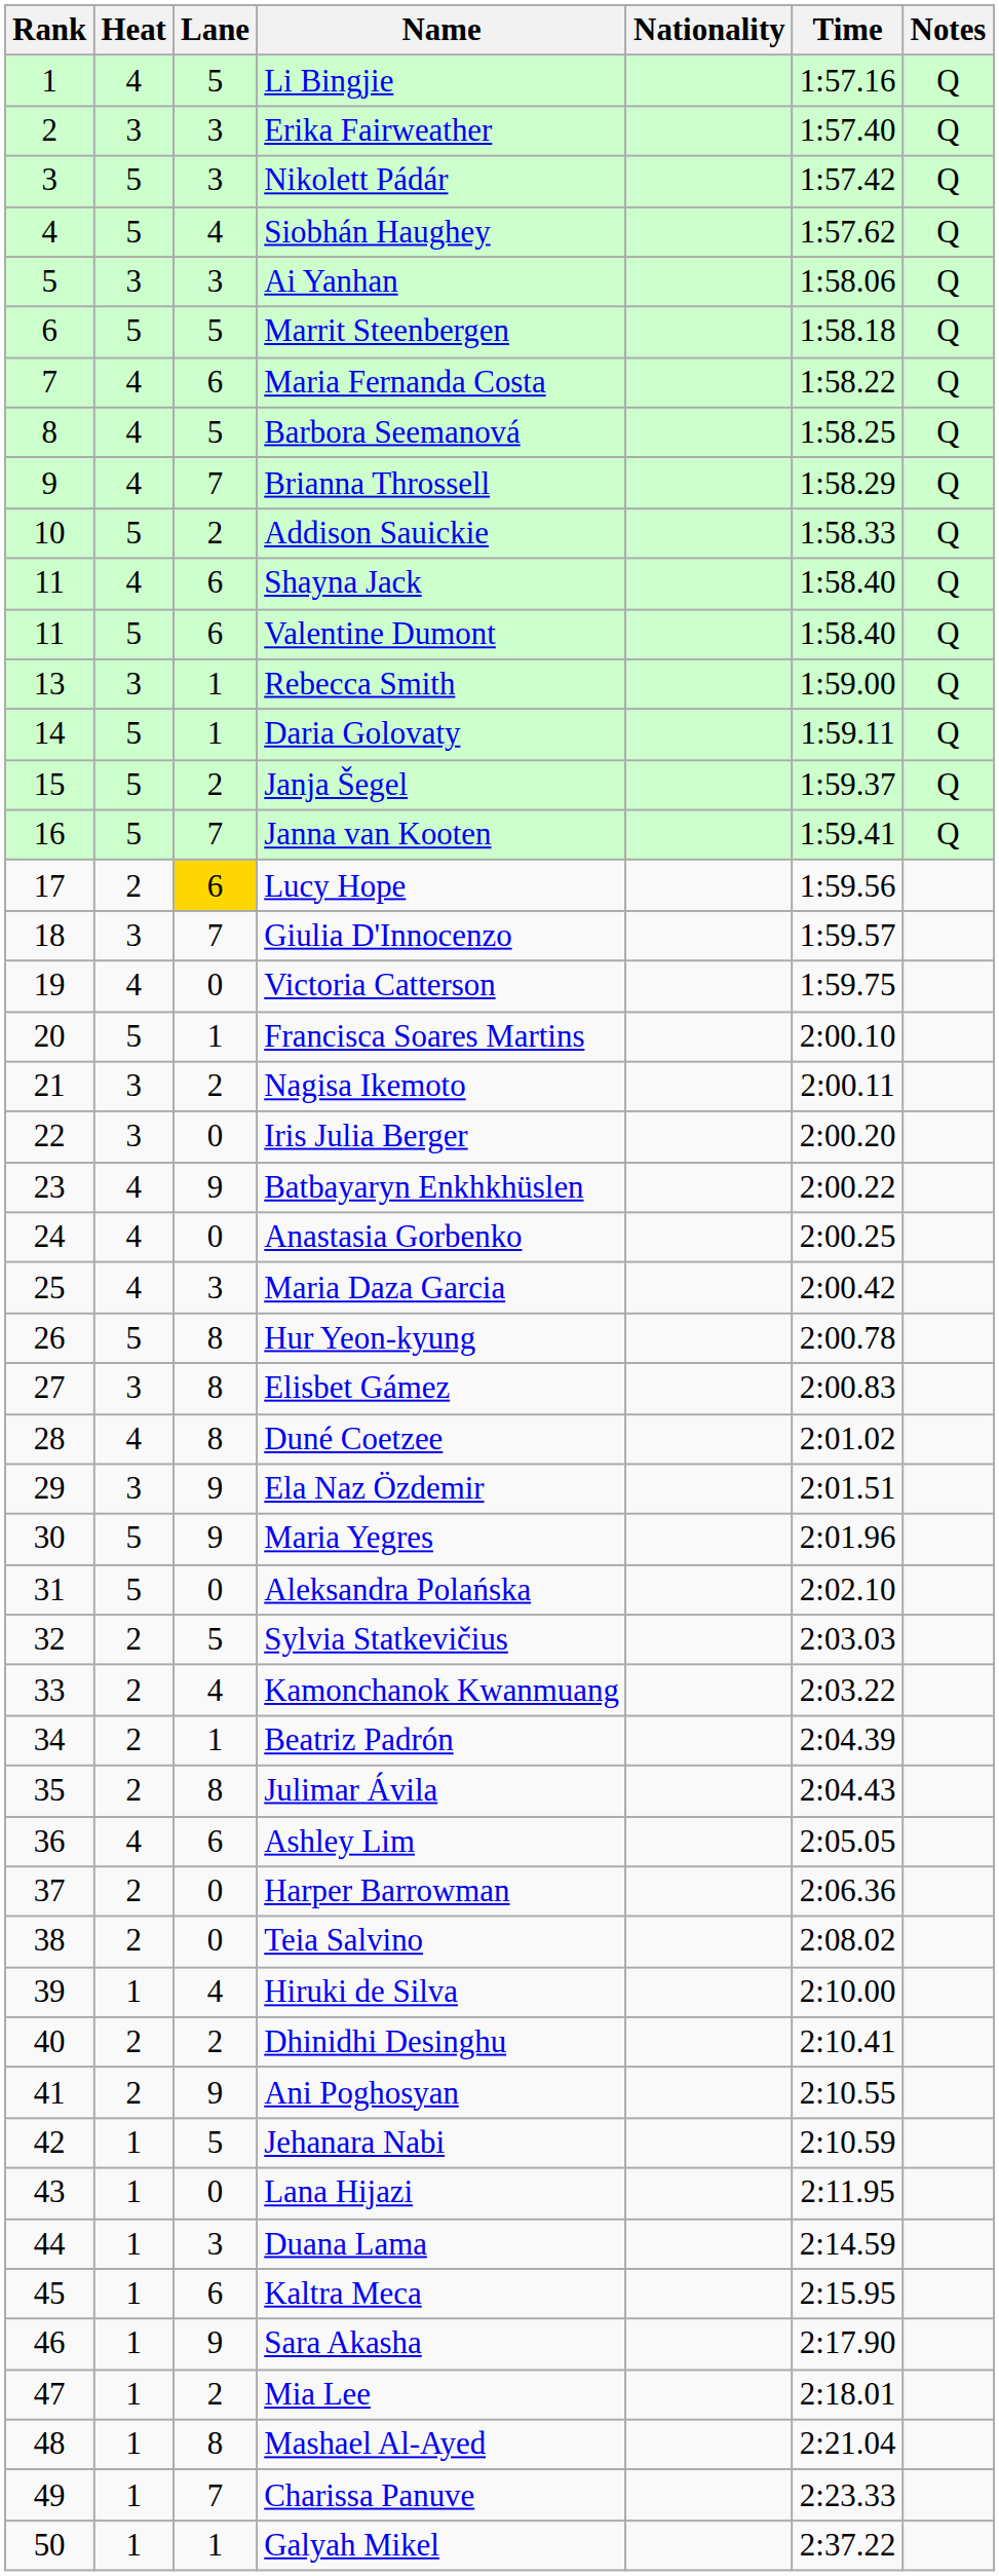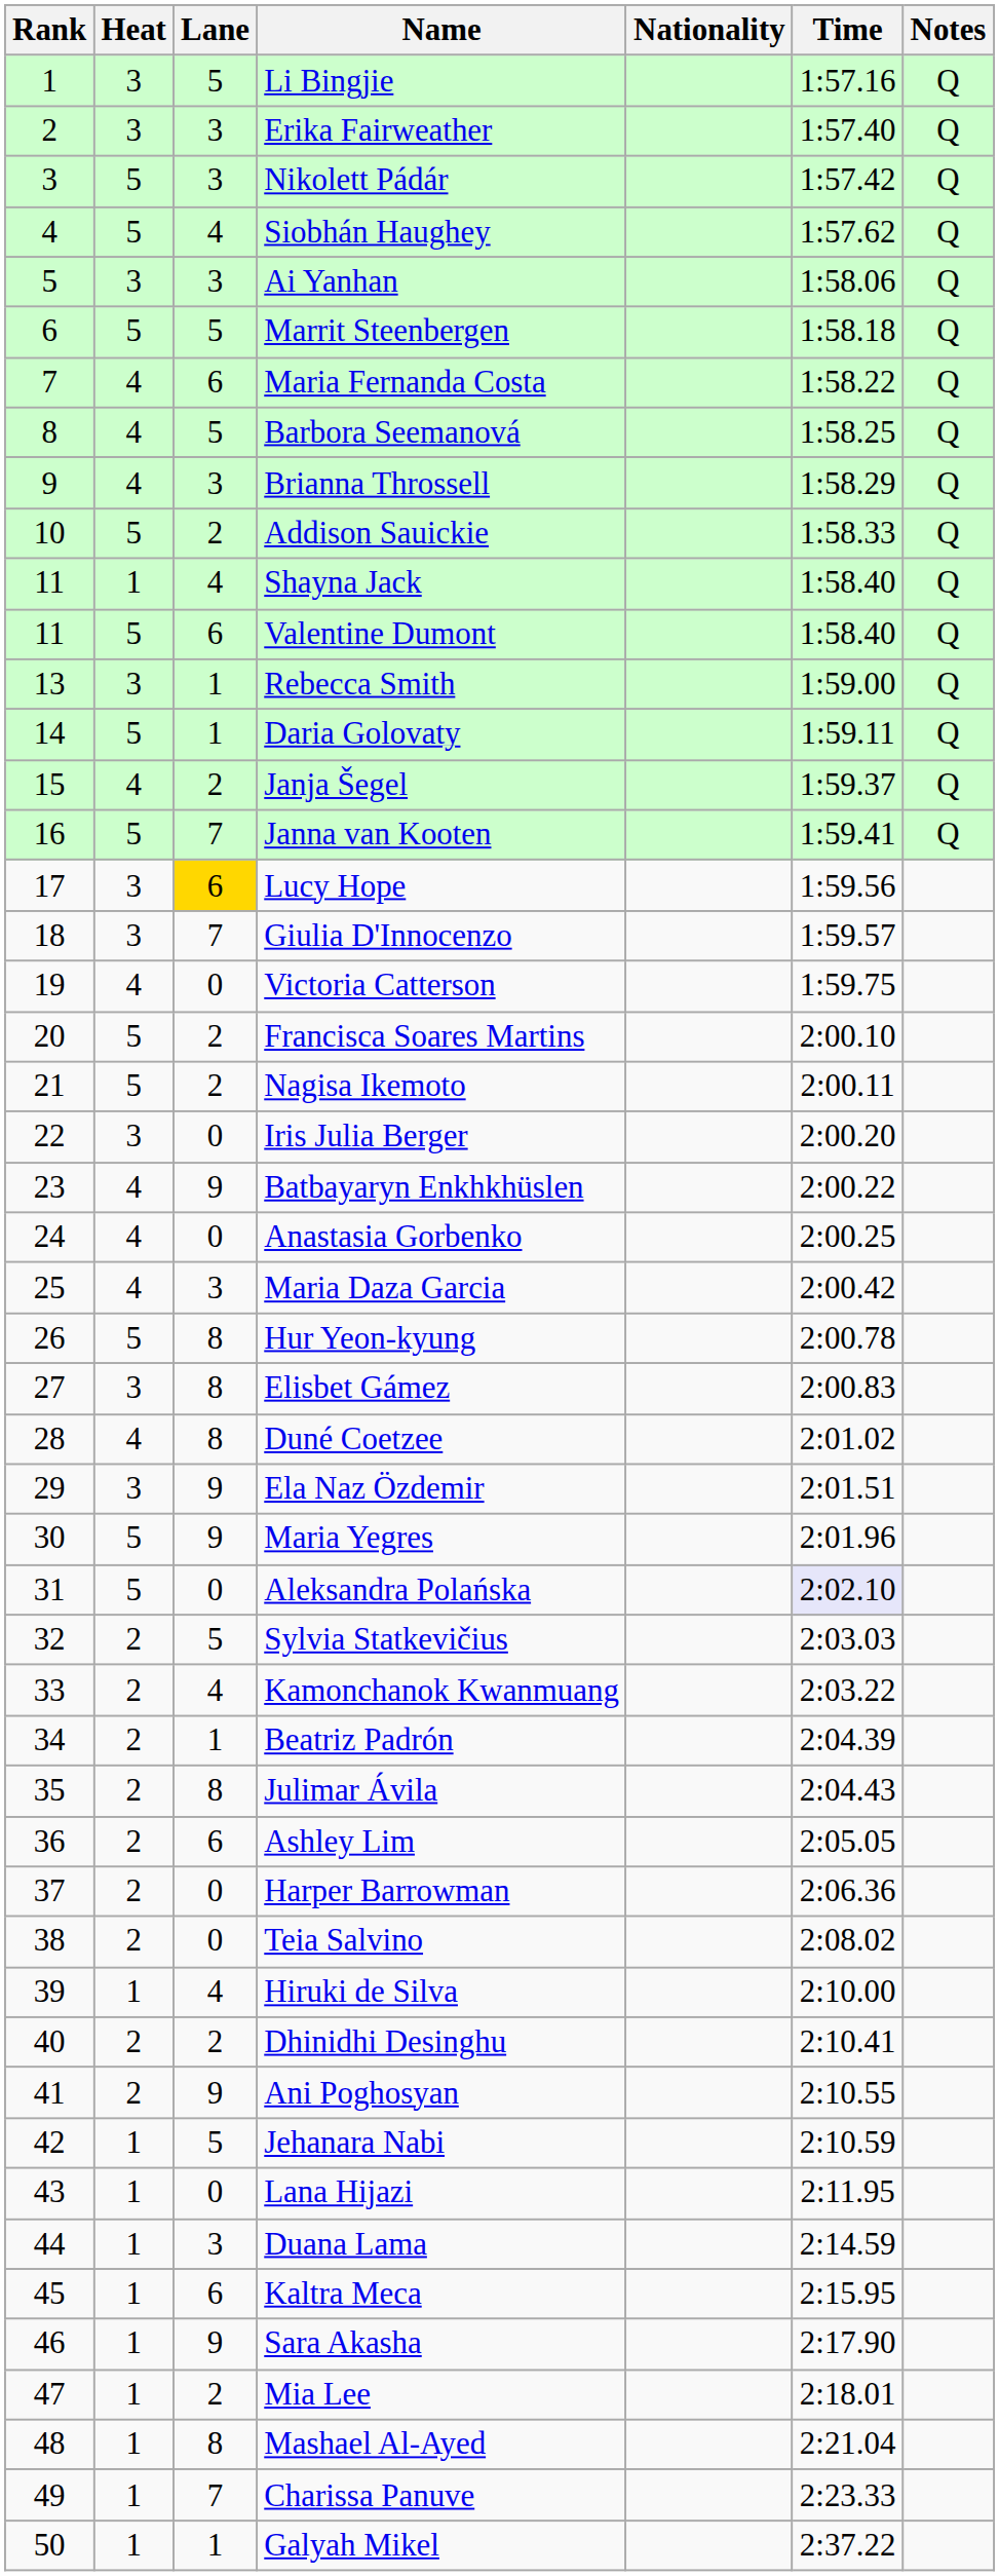 <table class="wikitable sortable" style="text-align:center">
 <tr>
 <th>Rank</th>
 <th>Heat</th>
 <th>Lane</th>
 <th>Name</th>
 <th>Nationality</th>
 <th>Time</th>
 <th>Notes</th>
 </tr>
 <tr bgcolor=ccffcc>
 <td>1</td>
-<td>4</td>
+<td>3</td>
 <td>5</td>
 <td align=left><a href='#'>Li Bingjie</a></td>
 <td align=left></td>
 <td>1:57.16</td>
 <td>Q</td>
 </tr>
 <tr bgcolor=ccffcc>
 <td>2</td>
 <td>3</td>
 <td>3</td>
 <td align=left><a href='#'>Erika Fairweather</a></td>
 <td align=left></td>
 <td>1:57.40</td>
 <td>Q</td>
 </tr>
 <tr bgcolor=ccffcc>
 <td>3</td>
 <td>5</td>
 <td>3</td>
 <td align=left><a href='#'>Nikolett Pádár</a></td>
 <td align=left></td>
 <td>1:57.42</td>
 <td>Q</td>
 </tr>
 <tr bgcolor=ccffcc>
 <td>4</td>
 <td>5</td>
 <td>4</td>
 <td align=left><a href='#'>Siobhán Haughey</a></td>
 <td align=left></td>
 <td>1:57.62</td>
 <td>Q</td>
 </tr>
 <tr bgcolor=ccffcc>
 <td>5</td>
 <td>3</td>
 <td>3</td>
 <td align=left><a href='#'>Ai Yanhan</a></td>
 <td align=left></td>
 <td>1:58.06</td>
 <td>Q</td>
 </tr>
 <tr bgcolor=ccffcc>
 <td>6</td>
 <td>5</td>
 <td>5</td>
 <td align=left><a href='#'>Marrit Steenbergen</a></td>
 <td align=left></td>
 <td>1:58.18</td>
 <td>Q</td>
 </tr>
 <tr bgcolor=ccffcc>
 <td>7</td>
 <td>4</td>
 <td>6</td>
 <td align=left><a href='#'>Maria Fernanda Costa</a></td>
 <td align=left></td>
 <td>1:58.22</td>
 <td>Q</td>
 </tr>
 <tr bgcolor=ccffcc>
 <td>8</td>
 <td>4</td>
 <td>5</td>
 <td align=left><a href='#'>Barbora Seemanová</a></td>
 <td align=left></td>
 <td>1:58.25</td>
 <td>Q</td>
 </tr>
 <tr bgcolor=ccffcc>
 <td>9</td>
 <td>4</td>
-<td>7</td>
+<td>3</td>
 <td align=left><a href='#'>Brianna Throssell</a></td>
 <td align=left></td>
 <td>1:58.29</td>
 <td>Q</td>
 </tr>
 <tr bgcolor=ccffcc>
 <td>10</td>
 <td>5</td>
 <td>2</td>
 <td align=left><a href='#'>Addison Sauickie</a></td>
 <td align=left></td>
 <td>1:58.33</td>
 <td>Q</td>
 </tr>
 <tr bgcolor=ccffcc>
 <td>11</td>
+<td>1</td>
 <td>4</td>
-<td>6</td>
 <td align=left><a href='#'>Shayna Jack</a></td>
 <td align=left></td>
 <td>1:58.40</td>
 <td>Q</td>
 </tr>
 <tr bgcolor=ccffcc>
 <td>11</td>
 <td>5</td>
 <td>6</td>
 <td align=left><a href='#'>Valentine Dumont</a></td>
 <td align=left></td>
 <td>1:58.40</td>
 <td>Q</td>
 </tr>
 <tr bgcolor=ccffcc>
 <td>13</td>
 <td>3</td>
 <td>1</td>
 <td align=left><a href='#'>Rebecca Smith</a></td>
 <td align=left></td>
 <td>1:59.00</td>
 <td>Q</td>
 </tr>
 <tr bgcolor=ccffcc>
 <td>14</td>
 <td>5</td>
 <td>1</td>
 <td align=left><a href='#'>Daria Golovaty</a></td>
 <td align=left></td>
 <td>1:59.11</td>
 <td>Q</td>
 </tr>
 <tr bgcolor=ccffcc>
 <td>15</td>
-<td>5</td>
+<td>4</td>
 <td>2</td>
 <td align=left><a href='#'>Janja Šegel</a></td>
 <td align=left></td>
 <td>1:59.37</td>
 <td>Q</td>
 </tr>
 <tr bgcolor=ccffcc>
 <td>16</td>
 <td>5</td>
 <td>7</td>
 <td align=left><a href='#'>Janna van Kooten</a></td>
 <td align=left></td>
 <td>1:59.41</td>
 <td>Q</td>
 </tr>
 <tr>
 <td>17</td>
-<td>2</td>
+<td>3</td>
 <td style="background: gold;">6</td>
 <td align=left><a href='#'>Lucy Hope</a></td>
 <td align=left></td>
 <td>1:59.56</td>
 <td></td>
 </tr>
 <tr>
 <td>18</td>
 <td>3</td>
 <td>7</td>
 <td align=left><a href='#'>Giulia D'Innocenzo</a></td>
 <td align=left></td>
 <td>1:59.57</td>
 <td></td>
 </tr>
 <tr>
 <td>19</td>
 <td>4</td>
 <td>0</td>
 <td align=left><a href='#'>Victoria Catterson</a></td>
 <td align=left></td>
 <td>1:59.75</td>
 <td></td>
 </tr>
 <tr>
 <td>20</td>
 <td>5</td>
-<td>1</td>
+<td>2</td>
 <td align=left><a href='#'>Francisca Soares Martins</a></td>
 <td align=left></td>
 <td>2:00.10</td>
 <td></td>
 </tr>
 <tr>
 <td>21</td>
-<td>3</td>
+<td>5</td>
 <td>2</td>
 <td align=left><a href='#'>Nagisa Ikemoto</a></td>
 <td align=left></td>
 <td>2:00.11</td>
 <td></td>
 </tr>
 <tr>
 <td>22</td>
 <td>3</td>
 <td>0</td>
 <td align=left><a href='#'>Iris Julia Berger</a></td>
 <td align=left></td>
 <td>2:00.20</td>
 <td></td>
 </tr>
 <tr>
 <td>23</td>
 <td>4</td>
 <td>9</td>
 <td align=left><a href='#'>Batbayaryn Enkhkhüslen</a></td>
 <td align=left></td>
 <td>2:00.22</td>
 <td></td>
 </tr>
 <tr>
 <td>24</td>
 <td>4</td>
 <td>0</td>
 <td align=left><a href='#'>Anastasia Gorbenko</a></td>
 <td align=left></td>
 <td>2:00.25</td>
 <td></td>
 </tr>
 <tr>
 <td>25</td>
 <td>4</td>
 <td>3</td>
 <td align=left><a href='#'>Maria Daza Garcia</a></td>
 <td align=left></td>
 <td>2:00.42</td>
 <td></td>
 </tr>
 <tr>
 <td>26</td>
 <td>5</td>
 <td>8</td>
 <td align=left><a href='#'>Hur Yeon-kyung</a></td>
 <td align=left></td>
 <td>2:00.78</td>
 <td></td>
 </tr>
 <tr>
 <td>27</td>
 <td>3</td>
 <td>8</td>
 <td align=left><a href='#'>Elisbet Gámez</a></td>
 <td align=left></td>
 <td>2:00.83</td>
 <td></td>
 </tr>
 <tr>
 <td>28</td>
 <td>4</td>
 <td>8</td>
 <td align=left><a href='#'>Duné Coetzee</a></td>
 <td align=left></td>
 <td>2:01.02</td>
 <td></td>
 </tr>
 <tr>
 <td>29</td>
 <td>3</td>
 <td>9</td>
 <td align=left><a href='#'>Ela Naz Özdemir</a></td>
 <td align=left></td>
 <td>2:01.51</td>
 <td></td>
 </tr>
 <tr>
 <td>30</td>
 <td>5</td>
 <td>9</td>
 <td align=left><a href='#'>Maria Yegres</a></td>
 <td align=left></td>
 <td>2:01.96</td>
 <td></td>
 </tr>
 <tr>
 <td>31</td>
 <td>5</td>
 <td>0</td>
 <td align=left><a href='#'>Aleksandra Polańska</a></td>
 <td align=left></td>
-<td>2:02.10</td>
+<td style="background: lavender;">2:02.10</td>
 <td></td>
 </tr>
 <tr>
 <td>32</td>
 <td>2</td>
 <td>5</td>
 <td align=left><a href='#'>Sylvia Statkevičius</a></td>
 <td align=left></td>
 <td>2:03.03</td>
 <td></td>
 </tr>
 <tr>
 <td>33</td>
 <td>2</td>
 <td>4</td>
 <td align=left><a href='#'>Kamonchanok Kwanmuang</a></td>
 <td align=left></td>
 <td>2:03.22</td>
 <td></td>
 </tr>
 <tr>
 <td>34</td>
 <td>2</td>
 <td>1</td>
 <td align=left><a href='#'>Beatriz Padrón</a></td>
 <td align=left></td>
 <td>2:04.39</td>
 <td></td>
 </tr>
 <tr>
 <td>35</td>
 <td>2</td>
 <td>8</td>
 <td align=left><a href='#'>Julimar Ávila</a></td>
 <td align=left></td>
 <td>2:04.43</td>
 <td></td>
 </tr>
 <tr>
 <td>36</td>
-<td>4</td>
+<td>2</td>
 <td>6</td>
 <td align=left><a href='#'>Ashley Lim</a></td>
 <td align=left></td>
 <td>2:05.05</td>
 <td></td>
 </tr>
 <tr>
 <td>37</td>
 <td>2</td>
 <td>0</td>
 <td align=left><a href='#'>Harper Barrowman</a></td>
 <td align=left></td>
 <td>2:06.36</td>
 <td></td>
 </tr>
 <tr>
 <td>38</td>
 <td>2</td>
 <td>0</td>
 <td align=left><a href='#'>Teia Salvino</a></td>
 <td align=left></td>
 <td>2:08.02</td>
 <td></td>
 </tr>
 <tr>
 <td>39</td>
 <td>1</td>
 <td>4</td>
 <td align=left><a href='#'>Hiruki de Silva</a></td>
 <td align=left></td>
 <td>2:10.00</td>
 <td></td>
 </tr>
 <tr>
 <td>40</td>
 <td>2</td>
 <td>2</td>
 <td align=left><a href='#'>Dhinidhi Desinghu</a></td>
 <td align=left></td>
 <td>2:10.41</td>
 <td></td>
 </tr>
 <tr>
 <td>41</td>
 <td>2</td>
 <td>9</td>
 <td align=left><a href='#'>Ani Poghosyan</a></td>
 <td align=left></td>
 <td>2:10.55</td>
 <td></td>
 </tr>
 <tr>
 <td>42</td>
 <td>1</td>
 <td>5</td>
 <td align=left><a href='#'>Jehanara Nabi</a></td>
 <td align=left></td>
 <td>2:10.59</td>
 <td></td>
 </tr>
 <tr>
 <td>43</td>
 <td>1</td>
 <td>0</td>
 <td align=left><a href='#'>Lana Hijazi</a></td>
 <td align=left></td>
 <td>2:11.95</td>
 <td></td>
 </tr>
 <tr>
 <td>44</td>
 <td>1</td>
 <td>3</td>
 <td align=left><a href='#'>Duana Lama</a></td>
 <td align=left></td>
 <td>2:14.59</td>
 <td></td>
 </tr>
 <tr>
 <td>45</td>
 <td>1</td>
 <td>6</td>
 <td align=left><a href='#'>Kaltra Meca</a></td>
 <td align=left></td>
 <td>2:15.95</td>
 <td></td>
 </tr>
 <tr>
 <td>46</td>
 <td>1</td>
 <td>9</td>
 <td align=left><a href='#'>Sara Akasha</a></td>
 <td align=left></td>
 <td>2:17.90</td>
 <td></td>
 </tr>
 <tr>
 <td>47</td>
 <td>1</td>
 <td>2</td>
 <td align=left><a href='#'>Mia Lee</a></td>
 <td align=left></td>
 <td>2:18.01</td>
 <td></td>
 </tr>
 <tr>
 <td>48</td>
 <td>1</td>
 <td>8</td>
 <td align=left><a href='#'>Mashael Al-Ayed</a></td>
 <td align=left></td>
 <td>2:21.04</td>
 <td></td>
 </tr>
 <tr>
 <td>49</td>
 <td>1</td>
 <td>7</td>
 <td align=left><a href='#'>Charissa Panuve</a></td>
 <td align=left></td>
 <td>2:23.33</td>
 <td></td>
 </tr>
 <tr>
 <td>50</td>
 <td>1</td>
 <td>1</td>
 <td align=left><a href='#'>Galyah Mikel</a></td>
 <td align=left></td>
 <td>2:37.22</td>
 <td></td>
 </tr>
 </table>
